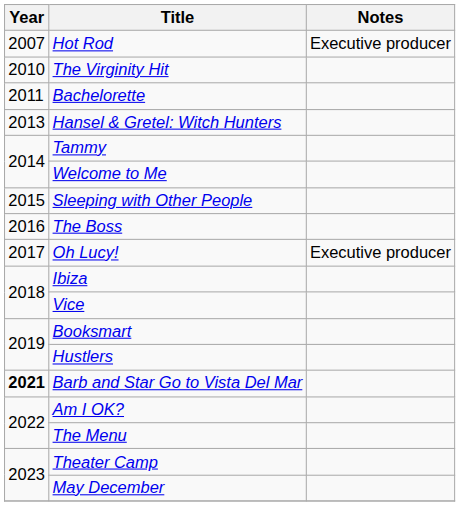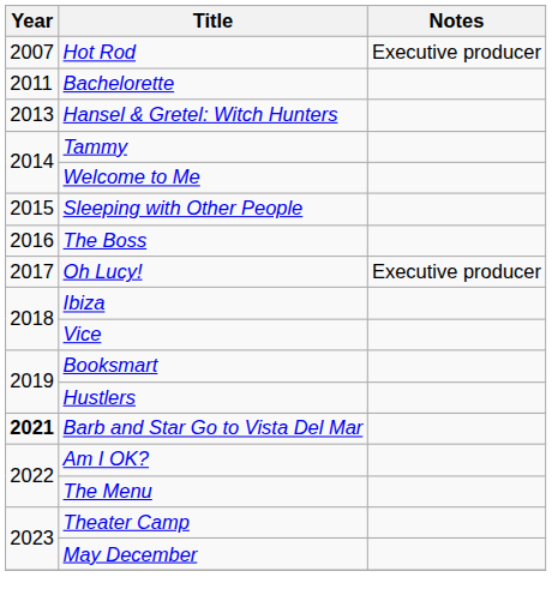 <table class="wikitable sortable">
 <tr>
 <th>Year</th>
 <th>Title</th>
 <th>Notes</th>
 </tr>
 <tr>
 <td>2007</td>
 <td><em><a href='#'>Hot Rod</a></em></td>
 <td>Executive producer</td>
-</tr>
-<tr>
-<td>2010</td>
-<td><em><a href='#'>The Virginity Hit</a></em></td>
-<td></td>
 </tr>
 <tr>
 <td>2011</td>
 <td><em><a href='#'>Bachelorette</a></em></td>
 <td></td>
 </tr>
 <tr>
 <td>2013</td>
 <td><em><a href='#'>Hansel & Gretel: Witch Hunters</a></em></td>
 <td></td>
 </tr>
 <tr>
 <td rowspan="2">2014</td>
 <td><em><a href='#'>Tammy</a></em></td>
 <td></td>
 </tr>
 <tr>
 <td><em><a href='#'>Welcome to Me</a></em></td>
 <td></td>
 </tr>
 <tr>
 <td>2015</td>
 <td><em><a href='#'>Sleeping with Other People</a></em></td>
 <td></td>
 </tr>
 <tr>
 <td>2016</td>
 <td><em><a href='#'>The Boss</a></em></td>
 <td></td>
 </tr>
 <tr>
 <td>2017</td>
 <td><em><a href='#'>Oh Lucy!</a></em></td>
 <td>Executive producer</td>
 </tr>
 <tr>
 <td rowspan="2">2018</td>
 <td><em><a href='#'>Ibiza</a></em></td>
 <td></td>
 </tr>
 <tr>
 <td><em><a href='#'>Vice</a></em></td>
 <td></td>
 </tr>
 <tr>
 <td rowspan="2">2019</td>
 <td><em><a href='#'>Booksmart</a></em></td>
 <td></td>
 </tr>
 <tr>
 <td><em><a href='#'>Hustlers</a></em></td>
 <td></td>
 </tr>
 <tr>
 <td><strong>2021</strong></td>
 <td><em><a href='#'>Barb and Star Go to Vista Del Mar</a></em></td>
 <td></td>
 </tr>
 <tr>
 <td rowspan="2">2022</td>
 <td><em><a href='#'>Am I OK?</a></em></td>
 <td></td>
 </tr>
 <tr>
 <td><em><a href='#'>The Menu</a></em></td>
 <td></td>
 </tr>
 <tr>
 <td rowspan="2">2023</td>
 <td><em><a href='#'>Theater Camp</a></em></td>
 <td></td>
 </tr>
 <tr>
 <td><em><a href='#'>May December</a></em></td>
 <td></td>
 </tr>
 <tr>
 </tr>
 </table>
